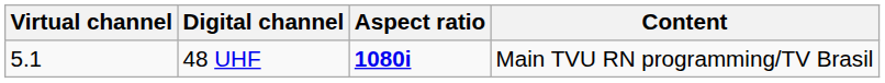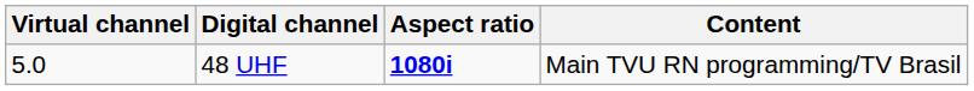 <table class = "wikitable">
 <tr>
 <th>Virtual channel</th>
 <th>Digital channel</th>
 <th>Aspect ratio</th>
 <th>Content</th>
 </tr>
 <tr>
-<td>5.1</td>
+<td>5.0</td>
 <td>48 <a href='#'>UHF</a></td>
 <td><strong><a href='#'>1080i</a></strong></td>
 <td>Main TVU RN programming/TV Brasil</td>
 </tr>
 </table>
